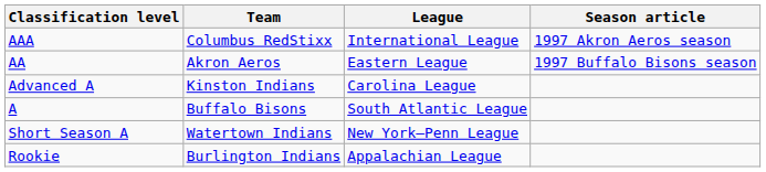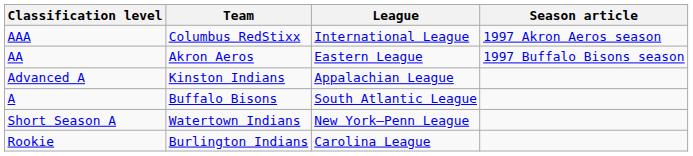 <table class="wikitable" border="1">
 <tr>
 <th>Classification level</th>
 <th>Team</th>
 <th>League</th>
 <th>Season article</th>
 </tr>
 <tr>
 <td><a href='#'>AAA</a></td>
 <td><a href='#'>Columbus RedStixx</a></td>
 <td><a href='#'>International League</a></td>
 <td><a href='#'>1997 Akron Aeros season</a></td>
 </tr>
 <tr>
 <td><a href='#'>AA</a></td>
 <td><a href='#'>Akron Aeros</a></td>
 <td><a href='#'>Eastern League</a></td>
 <td><a href='#'>1997 Buffalo Bisons season</a></td>
 </tr>
 <tr>
 <td><a href='#'>Advanced A</a></td>
 <td><a href='#'>Kinston Indians</a></td>
-<td><a href='#'>Carolina League</a></td>
+<td><a href='#'>Appalachian League</a></td>
 <td></td>
 </tr>
 <tr>
 <td><a href='#'>A</a></td>
 <td><a href='#'>Buffalo Bisons</a></td>
 <td><a href='#'>South Atlantic League</a></td>
 <td></td>
 </tr>
 <tr>
 <td><a href='#'>Short Season A</a></td>
 <td><a href='#'>Watertown Indians</a></td>
 <td><a href='#'>New York–Penn League</a></td>
 <td></td>
 </tr>
 <tr>
 <td><a href='#'>Rookie</a></td>
 <td><a href='#'>Burlington Indians</a></td>
-<td><a href='#'>Appalachian League</a></td>
+<td><a href='#'>Carolina League</a></td>
 <td></td>
 </tr>
 </table>
